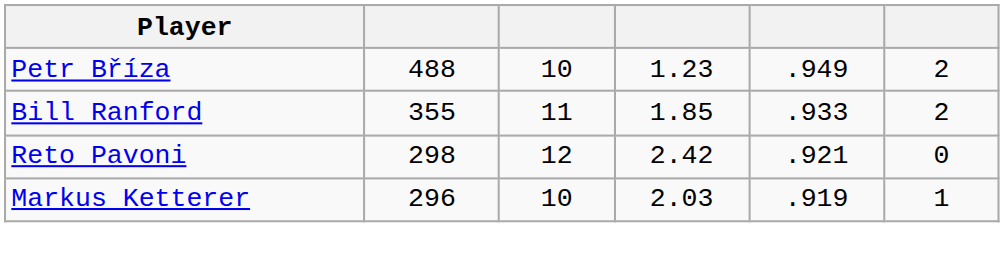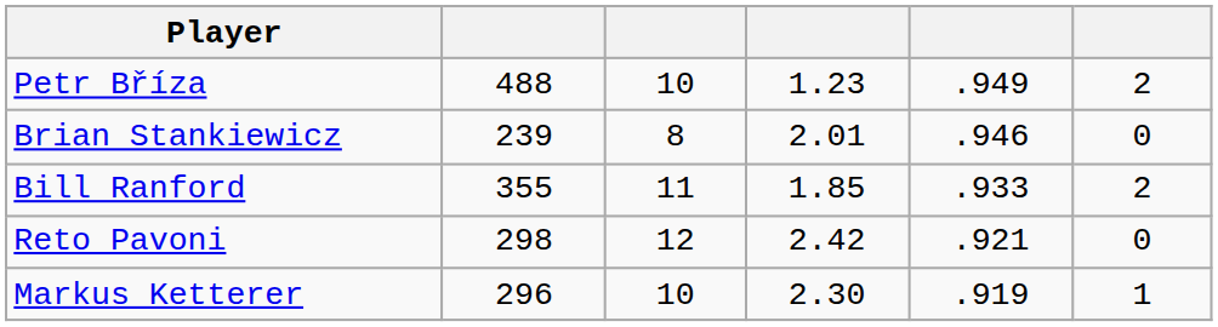 <table class="wikitable sortable" style="text-align:center;">
 <tr>
 <th style="width:170px;">Player</th>
 <th style="width:60px;"></th>
 <th style="width:50px;"></th>
 <th style="width:60px;"></th>
 <th style="width:60px;"></th>
 <th style="width:50px;"></th>
 </tr>
 <tr>
 <td style="text-align:left;"> <a href='#'>Petr Bříza</a></td>
 <td>488</td>
 <td>10</td>
 <td>1.23</td>
 <td>.949</td>
 <td>2</td>
+</tr>
+<tr>
+<td style="text-align:left;"> <a href='#'>Brian Stankiewicz</a></td>
+<td>239</td>
+<td>8</td>
+<td>2.01</td>
+<td>.946</td>
+<td>0</td>
 </tr>
 <tr>
 <td style="text-align:left;"> <a href='#'>Bill Ranford</a></td>
 <td>355</td>
 <td>11</td>
 <td>1.85</td>
 <td>.933</td>
 <td>2</td>
 </tr>
 <tr>
 <td style="text-align:left;"> <a href='#'>Reto Pavoni</a></td>
 <td>298</td>
 <td>12</td>
 <td>2.42</td>
 <td>.921</td>
 <td>0</td>
 </tr>
 <tr>
 <td style="text-align:left;"> <a href='#'>Markus Ketterer</a></td>
 <td>296</td>
 <td>10</td>
-<td>2.03</td>
+<td>2.30</td>
 <td>.919</td>
 <td>1</td>
 </tr>
 </table>
